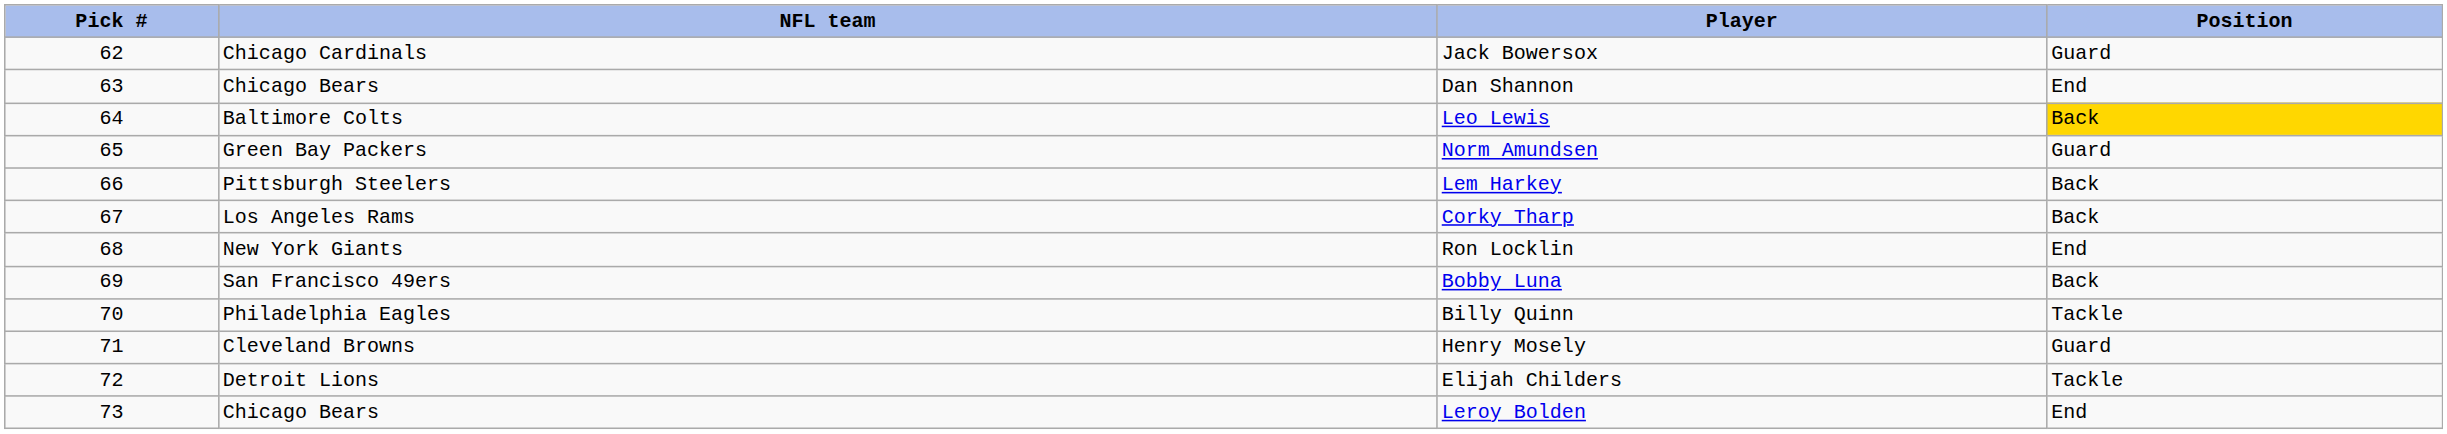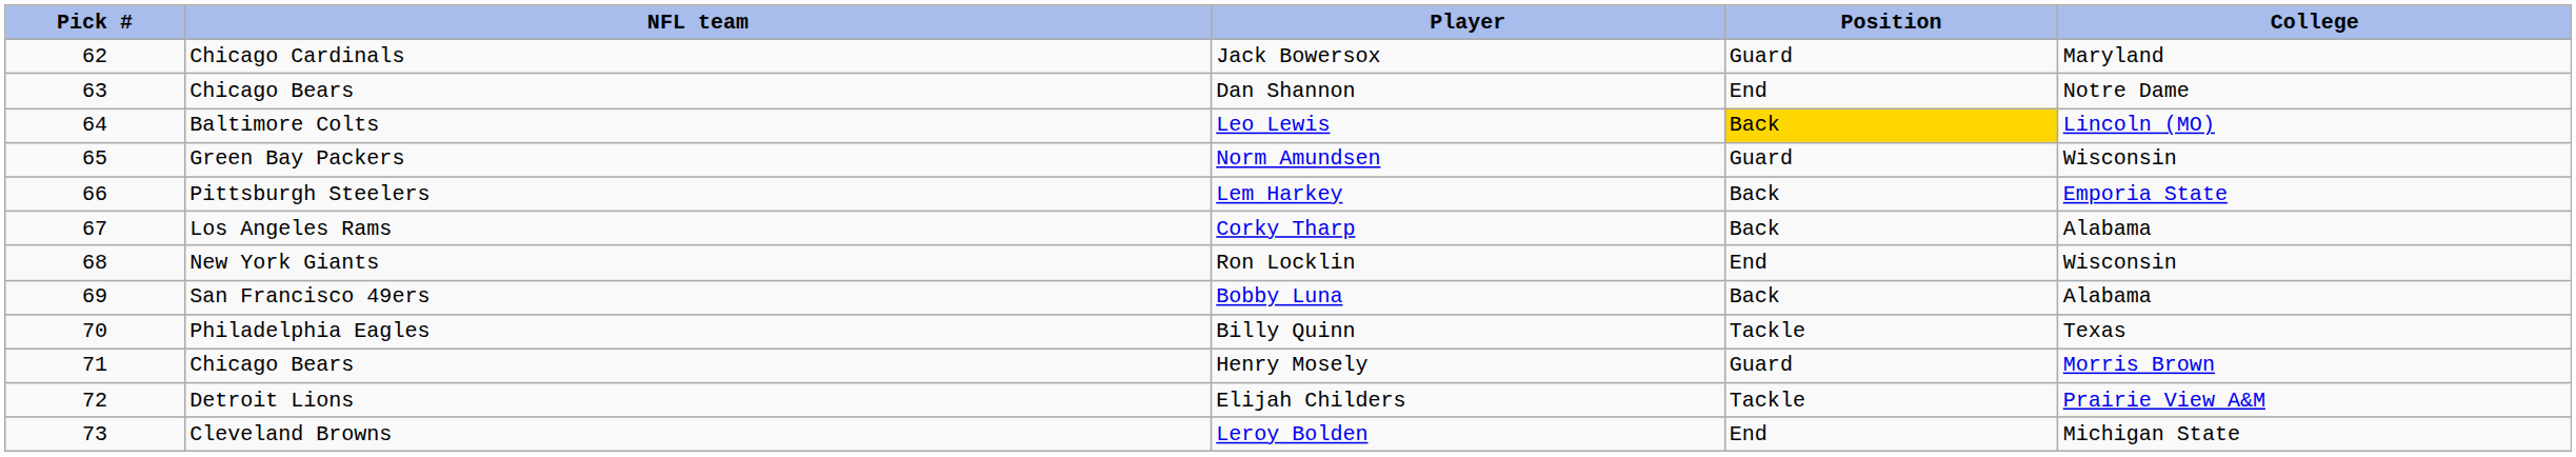 <table class="wikitable sortable sortable" style="width: 100%">
 <tr>
 <th style="background:#A8BDEC;" width=7%>Pick #</th>
 <th width=40% style="background:#A8BDEC;">NFL team</th>
 <th width=20% style="background:#A8BDEC;">Player</th>
 <th width=13% style="background:#A8BDEC;">Position</th>
+<th style="background:#A8BDEC;">College</th>
 </tr>
 <tr>
 <td align=center>62</td>
 <td>Chicago Cardinals</td>
 <td>Jack Bowersox</td>
 <td>Guard</td>
+<td>Maryland</td>
 </tr>
 <tr>
 <td align=center>63</td>
 <td>Chicago Bears</td>
 <td>Dan Shannon</td>
 <td>End</td>
+<td>Notre Dame</td>
 </tr>
 <tr>
 <td align=center>64</td>
 <td>Baltimore Colts</td>
 <td><a href='#'>Leo Lewis</a></td>
 <td style="background: gold;">Back</td>
+<td><a href='#'>Lincoln (MO)</a></td>
 </tr>
 <tr>
 <td align=center>65</td>
 <td>Green Bay Packers</td>
 <td><a href='#'>Norm Amundsen</a></td>
 <td>Guard</td>
+<td>Wisconsin</td>
 </tr>
 <tr>
 <td align=center>66</td>
 <td>Pittsburgh Steelers</td>
 <td><a href='#'>Lem Harkey</a></td>
 <td>Back</td>
+<td><a href='#'>Emporia State</a></td>
 </tr>
 <tr>
 <td align=center>67</td>
 <td>Los Angeles Rams</td>
 <td><a href='#'>Corky Tharp</a></td>
 <td>Back</td>
+<td>Alabama</td>
 </tr>
 <tr>
 <td align=center>68</td>
 <td>New York Giants</td>
 <td>Ron Locklin</td>
 <td>End</td>
+<td>Wisconsin</td>
 </tr>
 <tr>
 <td align=center>69</td>
 <td>San Francisco 49ers</td>
 <td><a href='#'>Bobby Luna</a></td>
 <td>Back</td>
+<td>Alabama</td>
 </tr>
 <tr>
 <td align=center>70</td>
 <td>Philadelphia Eagles</td>
 <td>Billy Quinn</td>
 <td>Tackle</td>
+<td>Texas</td>
 </tr>
 <tr>
 <td align=center>71</td>
-<td>Cleveland Browns</td>
+<td>Chicago Bears</td>
 <td>Henry Mosely</td>
 <td>Guard</td>
+<td><a href='#'>Morris Brown</a></td>
 </tr>
 <tr>
 <td align=center>72</td>
 <td>Detroit Lions</td>
 <td>Elijah Childers</td>
 <td>Tackle</td>
+<td><a href='#'>Prairie View A&M</a></td>
 </tr>
 <tr>
 <td align=center>73</td>
-<td>Chicago Bears</td>
+<td>Cleveland Browns</td>
 <td><a href='#'>Leroy Bolden</a></td>
 <td>End</td>
+<td>Michigan State</td>
 </tr>
 </table>
